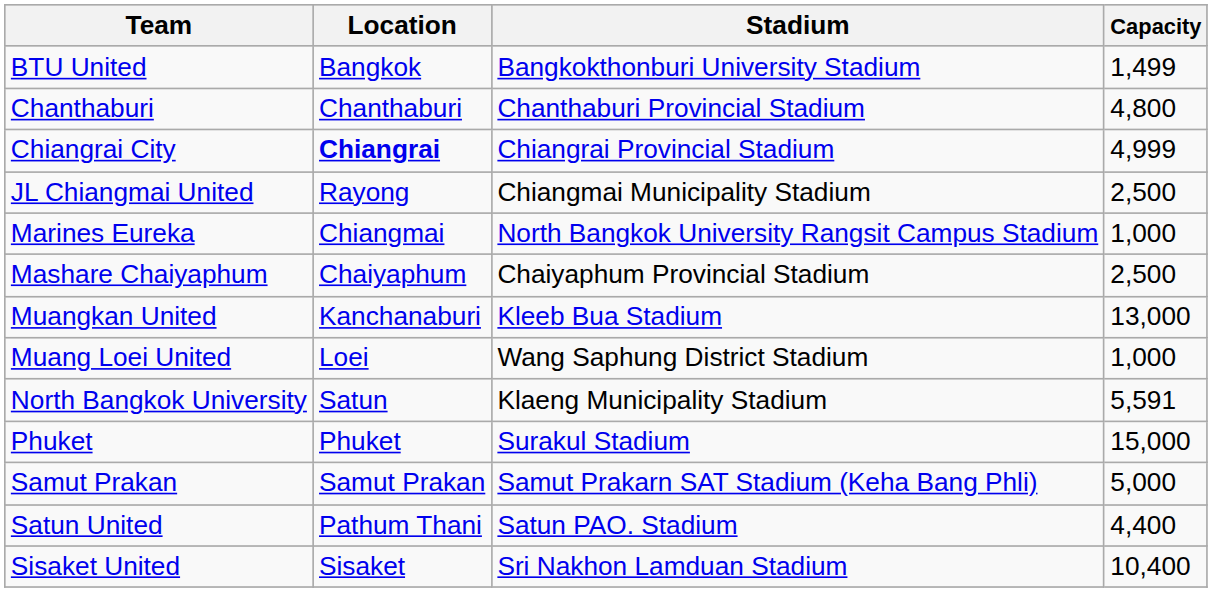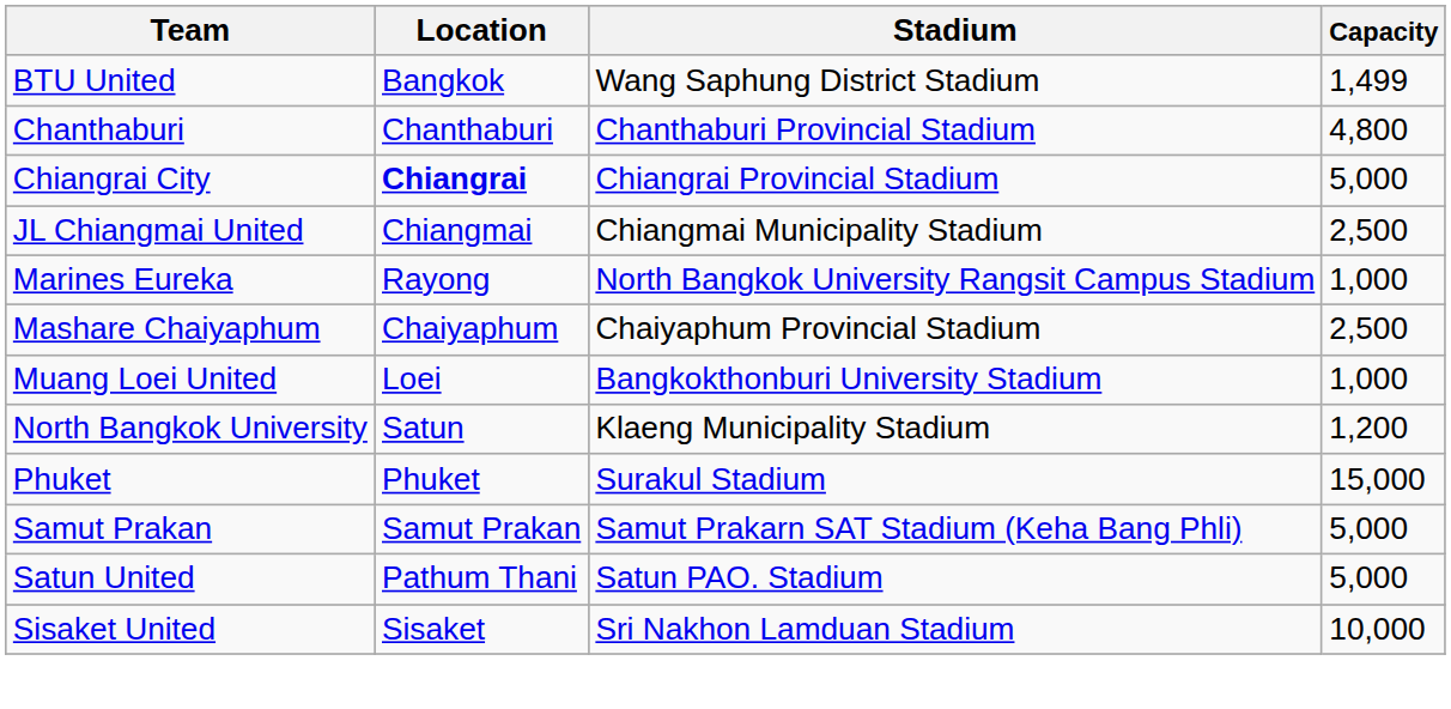 <table class="wikitable sortable">
 <tr>
 <th>Team</th>
 <th>Location</th>
 <th>Stadium</th>
 <th><small>Capacity</small></th>
 </tr>
 <tr>
 <td><a href='#'>BTU United</a></td>
 <td><a href='#'>Bangkok</a></td>
-<td><a href='#'>Bangkokthonburi University Stadium</a></td>
+<td>Wang Saphung District Stadium</td>
 <td>1,499</td>
 </tr>
 <tr>
 <td><a href='#'>Chanthaburi</a></td>
 <td><a href='#'>Chanthaburi</a></td>
 <td><a href='#'>Chanthaburi Provincial Stadium</a></td>
 <td>4,800</td>
 </tr>
 <tr>
 <td><a href='#'>Chiangrai City</a></td>
 <td><strong><a href='#'>Chiangrai</a></strong></td>
 <td><a href='#'>Chiangrai Provincial Stadium</a></td>
-<td>4,999</td>
+<td>5,000</td>
 </tr>
 <tr>
 <td><a href='#'>JL Chiangmai United</a></td>
-<td><a href='#'>Rayong</a></td>
+<td><a href='#'>Chiangmai</a></td>
 <td>Chiangmai Municipality Stadium</td>
 <td>2,500</td>
 </tr>
 <tr>
 <td><a href='#'>Marines Eureka</a></td>
-<td><a href='#'>Chiangmai</a></td>
+<td><a href='#'>Rayong</a></td>
 <td><a href='#'>North Bangkok University Rangsit Campus Stadium</a></td>
 <td>1,000</td>
 </tr>
 <tr>
 <td><a href='#'>Mashare Chaiyaphum</a></td>
 <td><a href='#'>Chaiyaphum</a></td>
 <td>Chaiyaphum Provincial Stadium</td>
 <td>2,500</td>
 </tr>
 <tr>
-<td><a href='#'>Muangkan United</a></td>
-<td><a href='#'>Kanchanaburi</a></td>
-<td><a href='#'>Kleeb Bua Stadium</a></td>
-<td>13,000</td>
-</tr>
-<tr>
 <td><a href='#'>Muang Loei United</a></td>
 <td><a href='#'>Loei</a></td>
-<td>Wang Saphung District Stadium</td>
+<td><a href='#'>Bangkokthonburi University Stadium</a></td>
 <td>1,000</td>
 </tr>
 <tr>
 <td><a href='#'>North Bangkok University</a></td>
 <td><a href='#'>Satun</a></td>
 <td>Klaeng Municipality Stadium</td>
-<td>5,591</td>
+<td>1,200</td>
 </tr>
 <tr>
 <td><a href='#'>Phuket</a></td>
 <td><a href='#'>Phuket</a></td>
 <td><a href='#'>Surakul Stadium</a></td>
 <td>15,000</td>
 </tr>
 <tr>
 <td><a href='#'>Samut Prakan</a></td>
 <td><a href='#'>Samut Prakan</a></td>
 <td><a href='#'>Samut Prakarn SAT Stadium (Keha Bang Phli)</a></td>
 <td>5,000</td>
 </tr>
 <tr>
 <td><a href='#'>Satun United</a></td>
 <td><a href='#'>Pathum Thani</a></td>
 <td><a href='#'>Satun PAO. Stadium</a></td>
-<td>4,400</td>
+<td>5,000</td>
 </tr>
 <tr>
 <td><a href='#'>Sisaket United</a></td>
 <td><a href='#'>Sisaket</a></td>
 <td><a href='#'>Sri Nakhon Lamduan Stadium</a></td>
-<td>10,400</td>
+<td>10,000</td>
 </tr>
 </table>
